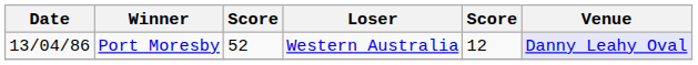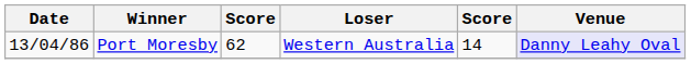 <table class="wikitable">
 <tr>
 <th>Date</th>
 <th>Winner</th>
 <th>Score</th>
 <th>Loser</th>
 <th>Score</th>
 <th>Venue</th>
 </tr>
 <tr>
 <td>13/04/86</td>
 <td> <a href='#'>Port Moresby</a></td>
-<td>52</td>
+<td>62</td>
 <td> <a href='#'>Western Australia</a></td>
-<td>12</td>
+<td>14</td>
 <td style="background: lavender;"><a href='#'>Danny Leahy Oval</a>  </td>
 </tr>
 <tr>
 </tr>
 </table>
